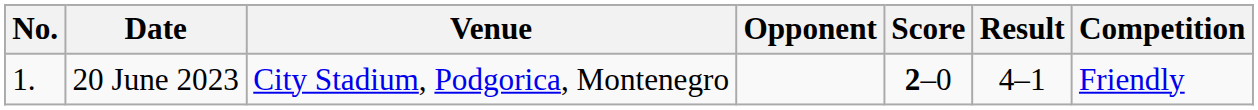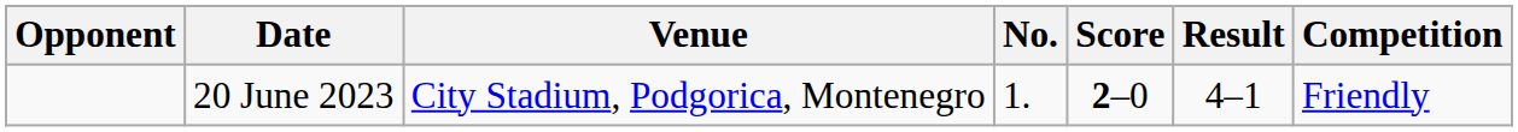 <table class="wikitable">
 <tr>
-<th>No.</th>
+<th>Opponent</th>
 <th>Date</th>
 <th>Venue</th>
-<th>Opponent</th>
+<th>No.</th>
 <th>Score</th>
 <th>Result</th>
 <th>Competition</th>
 </tr>
 <tr>
-<td>1.</td>
+<td></td>
 <td>20 June 2023</td>
 <td><a href='#'>City Stadium</a>, <a href='#'>Podgorica</a>, Montenegro</td>
-<td></td>
+<td>1.</td>
 <td align=center><strong>2</strong>–0</td>
 <td align=center>4–1</td>
 <td><a href='#'>Friendly</a></td>
 </tr>
 </table>
